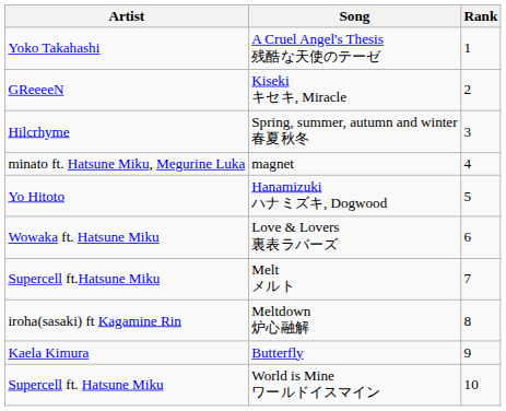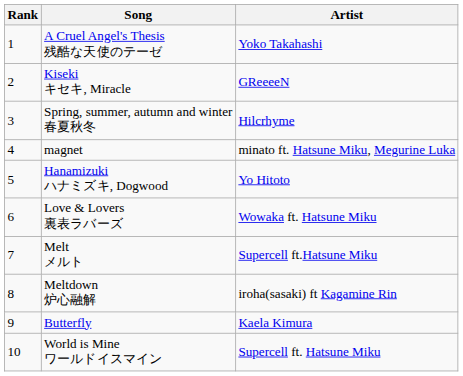 <table class="wikitable">
 <tr>
+<th>Rank</th>
+<th>Song</th>
 <th>Artist</th>
-<th>Song</th>
-<th>Rank</th>
 </tr>
 <tr>
+<td>1</td>
+<td><a href='#'>A Cruel Angel's Thesis</a><br>残酷な天使のテーゼ</td>
 <td><a href='#'>Yoko Takahashi</a></td>
-<td><a href='#'>A Cruel Angel's Thesis</a><br>残酷な天使のテーゼ</td>
-<td>1</td>
 </tr>
 <tr>
+<td>2</td>
+<td><a href='#'>Kiseki</a><br>キセキ, Miracle</td>
 <td><a href='#'>GReeeeN</a></td>
-<td><a href='#'>Kiseki</a><br>キセキ, Miracle</td>
-<td>2</td>
 </tr>
 <tr>
+<td>3</td>
+<td>Spring, summer, autumn and winter<br>春夏秋冬</td>
 <td><a href='#'>Hilcrhyme</a></td>
-<td>Spring, summer, autumn and winter<br>春夏秋冬</td>
-<td>3</td>
 </tr>
 <tr>
+<td>4</td>
+<td>magnet</td>
 <td>minato ft. <a href='#'>Hatsune Miku</a>, <a href='#'>Megurine Luka</a></td>
-<td>magnet</td>
-<td>4</td>
 </tr>
 <tr>
+<td>5</td>
+<td><a href='#'>Hanamizuki</a><br>ハナミズキ, Dogwood</td>
 <td><a href='#'>Yo Hitoto</a></td>
-<td><a href='#'>Hanamizuki</a><br>ハナミズキ, Dogwood</td>
-<td>5</td>
 </tr>
 <tr>
+<td>6</td>
+<td>Love & Lovers<br>裏表ラバーズ</td>
 <td><a href='#'>Wowaka</a> ft. <a href='#'>Hatsune Miku</a></td>
-<td>Love & Lovers<br>裏表ラバーズ</td>
-<td>6</td>
 </tr>
 <tr>
+<td>7</td>
+<td>Melt<br>メルト</td>
 <td><a href='#'>Supercell</a> ft.<a href='#'>Hatsune Miku</a></td>
-<td>Melt<br>メルト</td>
-<td>7</td>
 </tr>
 <tr>
+<td>8</td>
+<td>Meltdown<br>炉心融解</td>
 <td>iroha(sasaki) ft <a href='#'>Kagamine Rin</a></td>
-<td>Meltdown<br>炉心融解</td>
-<td>8</td>
 </tr>
 <tr>
+<td>9</td>
+<td><a href='#'>Butterfly</a></td>
 <td><a href='#'>Kaela Kimura</a></td>
-<td><a href='#'>Butterfly</a></td>
-<td>9</td>
 </tr>
 <tr>
+<td>10</td>
+<td>World is Mine<br>ワールドイスマイン</td>
 <td><a href='#'>Supercell</a> ft. <a href='#'>Hatsune Miku</a></td>
-<td>World is Mine<br>ワールドイスマイン</td>
-<td>10</td>
 </tr>
 </table>
